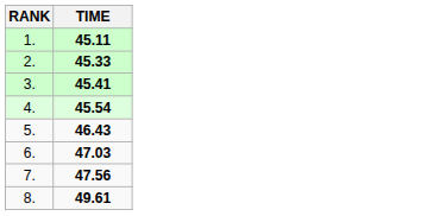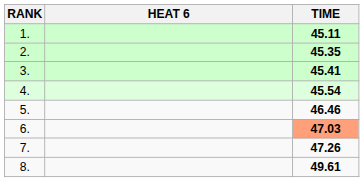 <table class="wikitable" style="border-collapse: collapse; font-size: 90%;">
 <tr>
 <th>RANK</th>
+<th style="width: 20em">HEAT 6</th>
 <th style="width: 5em">TIME</th>
 </tr>
 <tr style="background:#ccffcc;">
 <td align="center">1.</td>
+<td></td>
 <td align="center"><strong>45.11</strong></td>
 </tr>
 <tr style="background:#ccffcc;">
 <td align="center">2.</td>
-<td align="center"><strong>45.33</strong></td>
+<td></td>
+<td align="center"><strong>45.35</strong></td>
 </tr>
 <tr style="background:#ccffcc;">
 <td align="center">3.</td>
+<td></td>
 <td align="center"><strong>45.41</strong></td>
 </tr>
 <tr style="background:#ddffdd;">
 <td align="center">4.</td>
+<td></td>
 <td align="center"><strong>45.54</strong></td>
 </tr>
 <tr>
 <td align="center">5.</td>
-<td align="center"><strong>46.43</strong></td>
+<td></td>
+<td align="center"><strong>46.46</strong></td>
 </tr>
 <tr>
 <td align="center">6.</td>
-<td align="center"><strong>47.03</strong></td>
+<td></td>
+<td align="center" style="background: lightsalmon;"><strong>47.03</strong></td>
 </tr>
 <tr>
 <td align="center">7.</td>
-<td align="center"><strong>47.56</strong></td>
+<td></td>
+<td align="center"><strong>47.26</strong></td>
 </tr>
 <tr>
 <td align="center">8.</td>
+<td></td>
 <td align="center"><strong>49.61</strong></td>
 </tr>
 </table>
